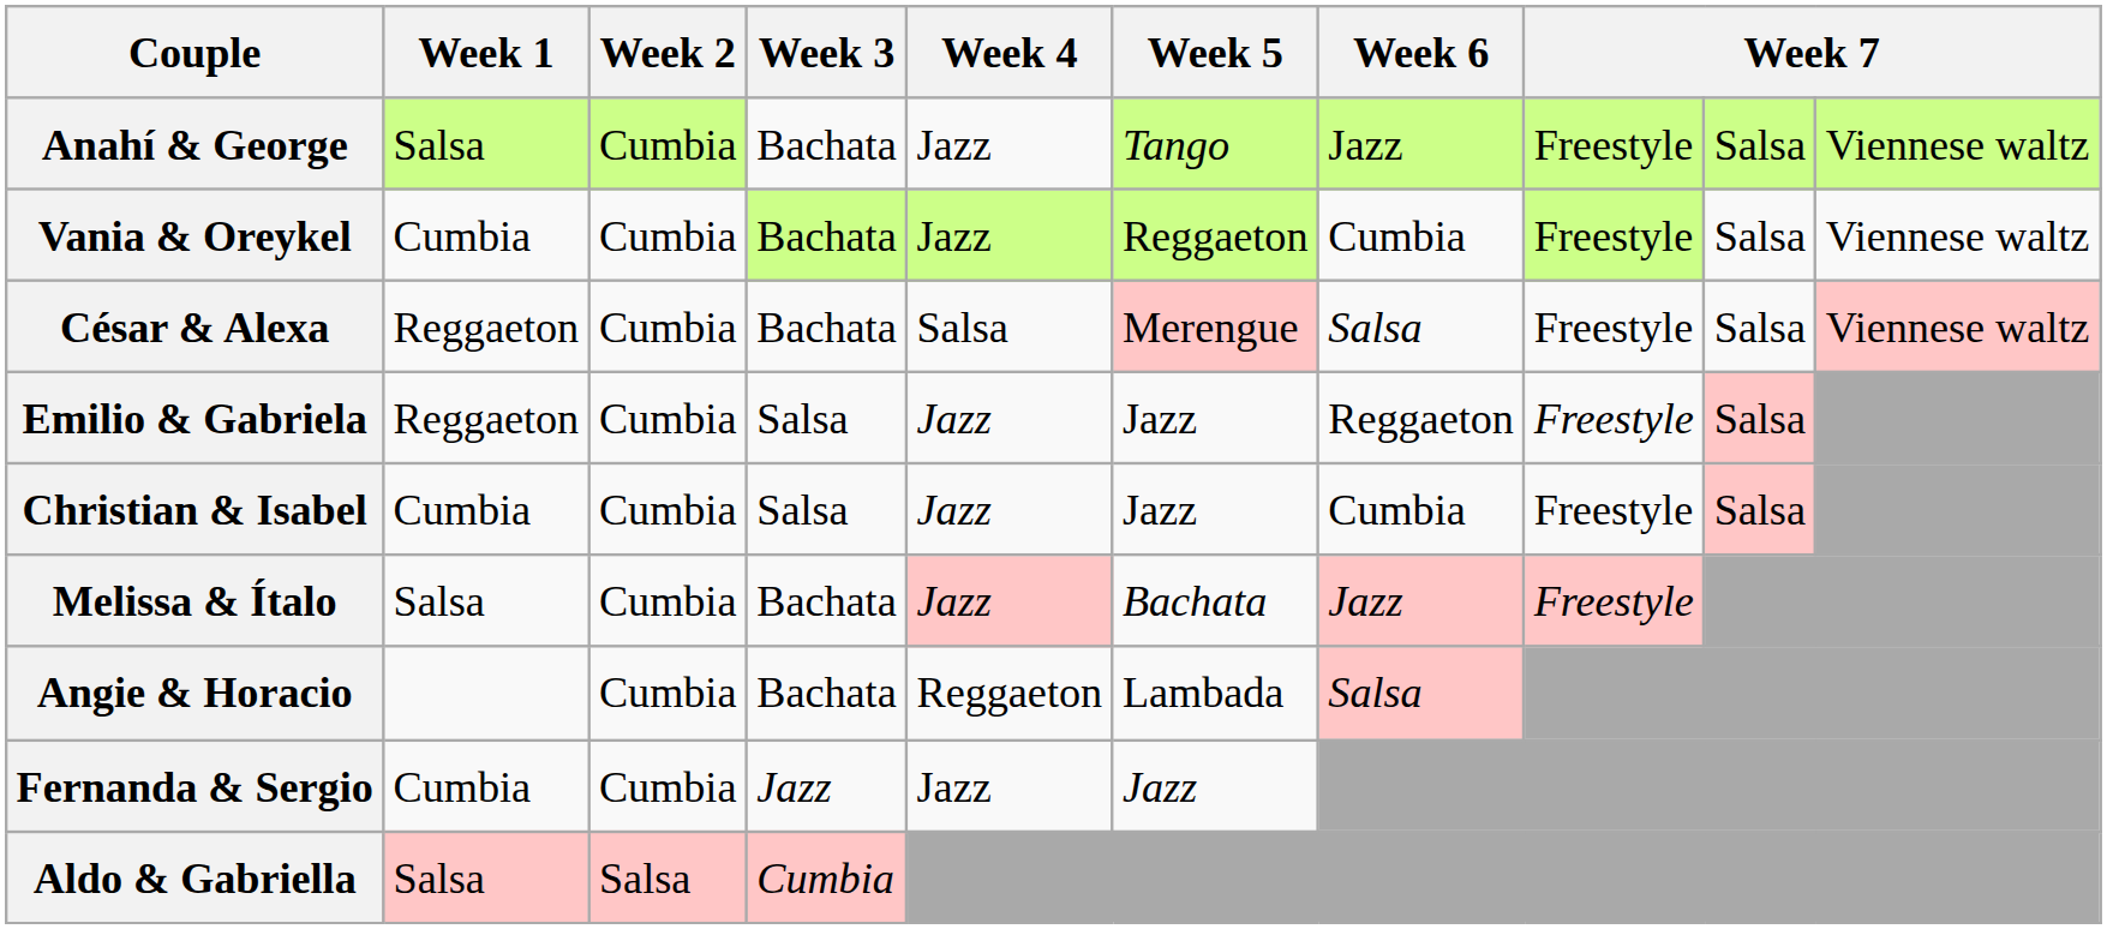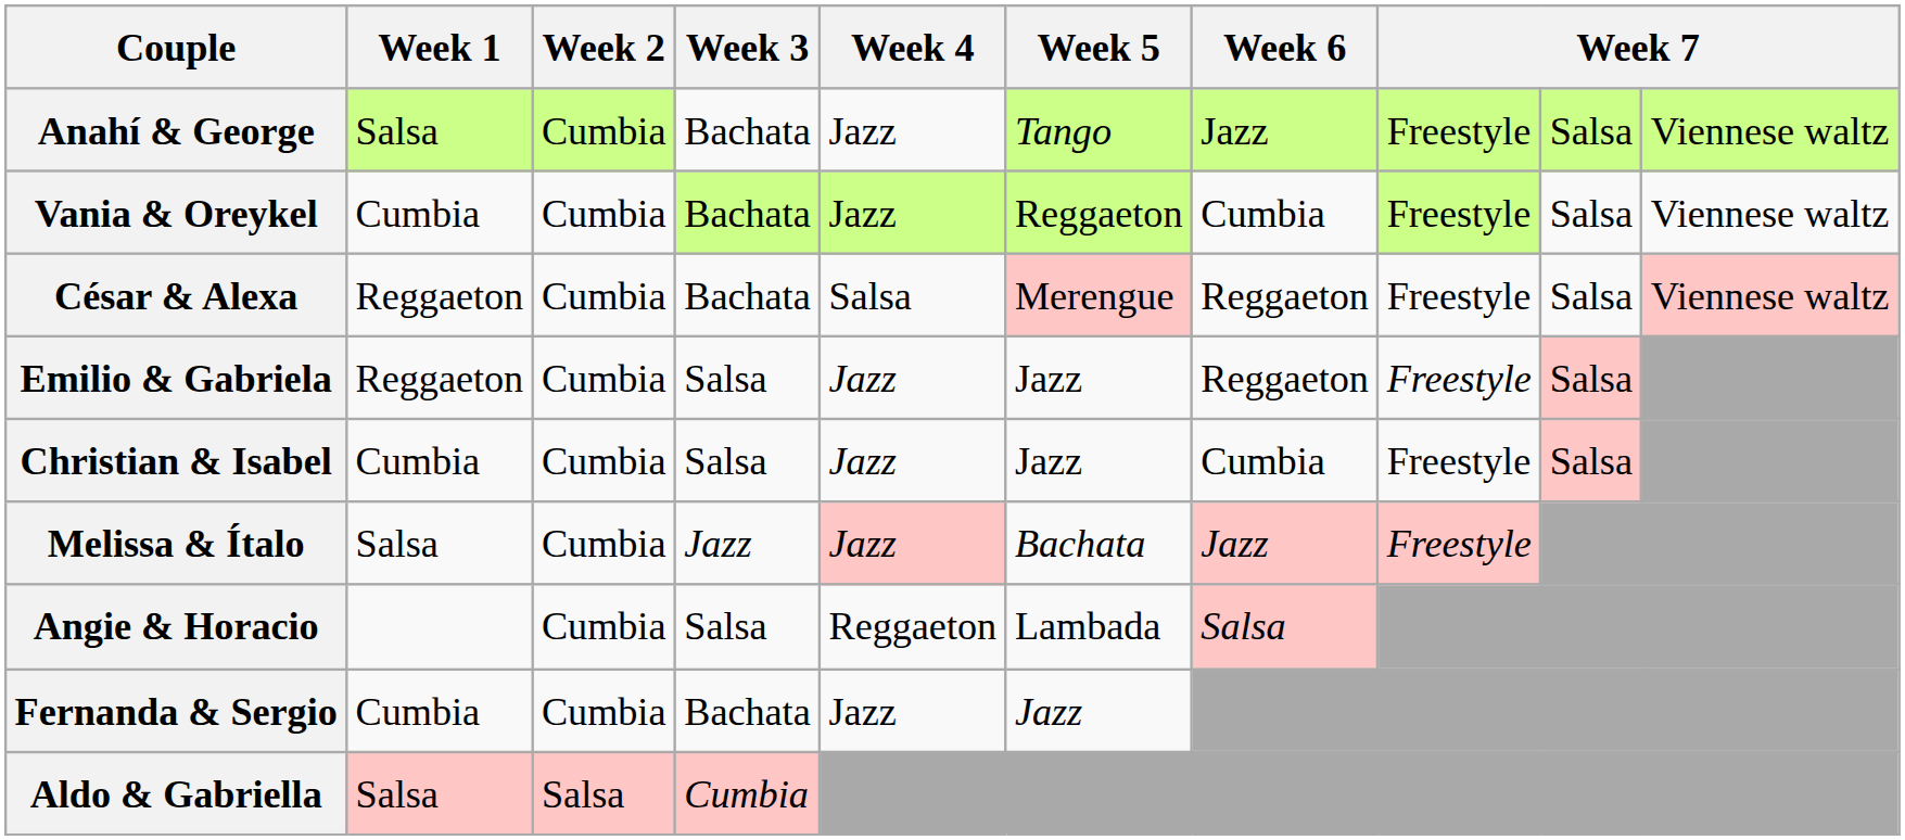 <table class="wikitable" style="text-align:left; font-size:95%; line-height:25px;">
 <tr>
 <th>Couple</th>
 <th>Week 1</th>
 <th>Week 2</th>
 <th>Week 3</th>
 <th>Week 4</th>
 <th>Week 5</th>
 <th>Week 6</th>
 <th colspan=3>Week 7</th>
 </tr>
 <tr>
 <th>Anahí & George</th>
 <td style="background:#ccff88;">Salsa</td>
 <td style="background:#ccff88;">Cumbia</td>
 <td>Bachata</td>
 <td>Jazz</td>
 <td style="background:#ccff88;"><em>Tango</em></td>
 <td style="background:#ccff88;">Jazz</td>
 <td style="background:#ccff88;">Freestyle</td>
 <td style="background:#ccff88;">Salsa</td>
 <td style="background:#ccff88;">Viennese waltz</td>
 </tr>
 <tr>
 <th>Vania & Oreykel</th>
 <td>Cumbia</td>
 <td>Cumbia</td>
 <td style="background:#ccff88;">Bachata</td>
 <td style="background:#ccff88;">Jazz</td>
 <td style="background:#ccff88;">Reggaeton</td>
 <td>Cumbia</td>
 <td style="background:#ccff88;">Freestyle</td>
 <td>Salsa</td>
 <td>Viennese waltz</td>
 </tr>
 <tr>
 <th>César & Alexa</th>
 <td>Reggaeton</td>
 <td>Cumbia</td>
 <td>Bachata</td>
 <td>Salsa</td>
 <td style="background:#ffc6c6;">Merengue</td>
-<td><em>Salsa</em></td>
+<td>Reggaeton</td>
 <td>Freestyle</td>
 <td>Salsa</td>
 <td style="background:#ffc6c6;">Viennese waltz</td>
 </tr>
 <tr>
 <th>Emilio & Gabriela</th>
 <td>Reggaeton</td>
 <td>Cumbia</td>
 <td>Salsa</td>
 <td><em>Jazz</em></td>
 <td>Jazz</td>
 <td>Reggaeton</td>
 <td><em>Freestyle</em></td>
 <td style="background:#ffc6c6;">Salsa</td>
 <td colspan=1 style="background:darkgrey;"></td>
 </tr>
 <tr>
 <th>Christian & Isabel</th>
 <td>Cumbia</td>
 <td>Cumbia</td>
 <td>Salsa</td>
 <td><em>Jazz</em></td>
 <td>Jazz</td>
 <td>Cumbia</td>
 <td>Freestyle</td>
 <td style="background:#ffc6c6;">Salsa</td>
 <td colspan=1 style="background:darkgrey;"></td>
 </tr>
 <tr>
 <th>Melissa & Ítalo</th>
 <td>Salsa</td>
 <td>Cumbia</td>
-<td>Bachata</td>
+<td><em>Jazz</em></td>
 <td style="background:#ffc6c6;"><em>Jazz</em></td>
 <td><em>Bachata</em></td>
 <td style="background:#ffc6c6;"><em>Jazz</em></td>
 <td style="background:#ffc6c6;"><em>Freestyle</em></td>
 <td colspan=2 style="background:darkgrey;"></td>
 </tr>
 <tr>
 <th>Angie & Horacio</th>
 <td></td>
 <td>Cumbia</td>
-<td>Bachata</td>
+<td>Salsa</td>
 <td>Reggaeton</td>
 <td>Lambada</td>
 <td style="background:#ffc6c6;"><em>Salsa</em></td>
 <td colspan=3 style="background:darkgrey;"></td>
 </tr>
 <tr>
 <th>Fernanda & Sergio</th>
 <td>Cumbia</td>
 <td>Cumbia</td>
-<td><em>Jazz</em></td>
+<td>Bachata</td>
 <td>Jazz</td>
 <td><em>Jazz</em></td>
 <td colspan=5 style="background:darkgrey;"></td>
 </tr>
 <tr>
 <th>Aldo & Gabriella</th>
 <td style="background:#ffc6c6;">Salsa</td>
 <td style="background:#ffc6c6;">Salsa</td>
 <td style="background:#ffc6c6;"><em>Cumbia</em></td>
 <td colspan=7 style="background:darkgrey;"></td>
 </tr>
 </table>
